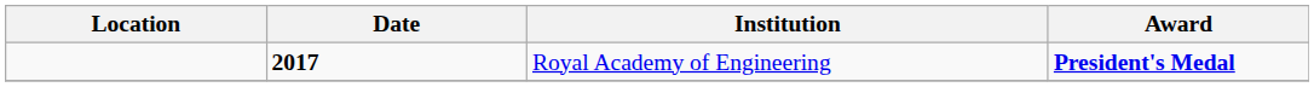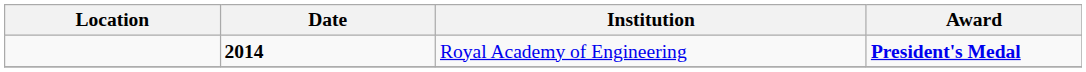 <table class="wikitable" style="width:100%;">
 <tr>
 <th style="width:20%;">Location</th>
 <th style="width:20%;">Date</th>
 <th style="width:40%;">Institution</th>
 <th style="width:20%;">Award</th>
 </tr>
 <tr>
 <td></td>
-<td><strong>2017</strong></td>
+<td><strong>2014</strong></td>
 <td><a href='#'>Royal Academy of Engineering</a></td>
 <td><strong><a href='#'>President's Medal</a></strong></td>
 </tr>
 <tr>
 </tr>
 </table>
